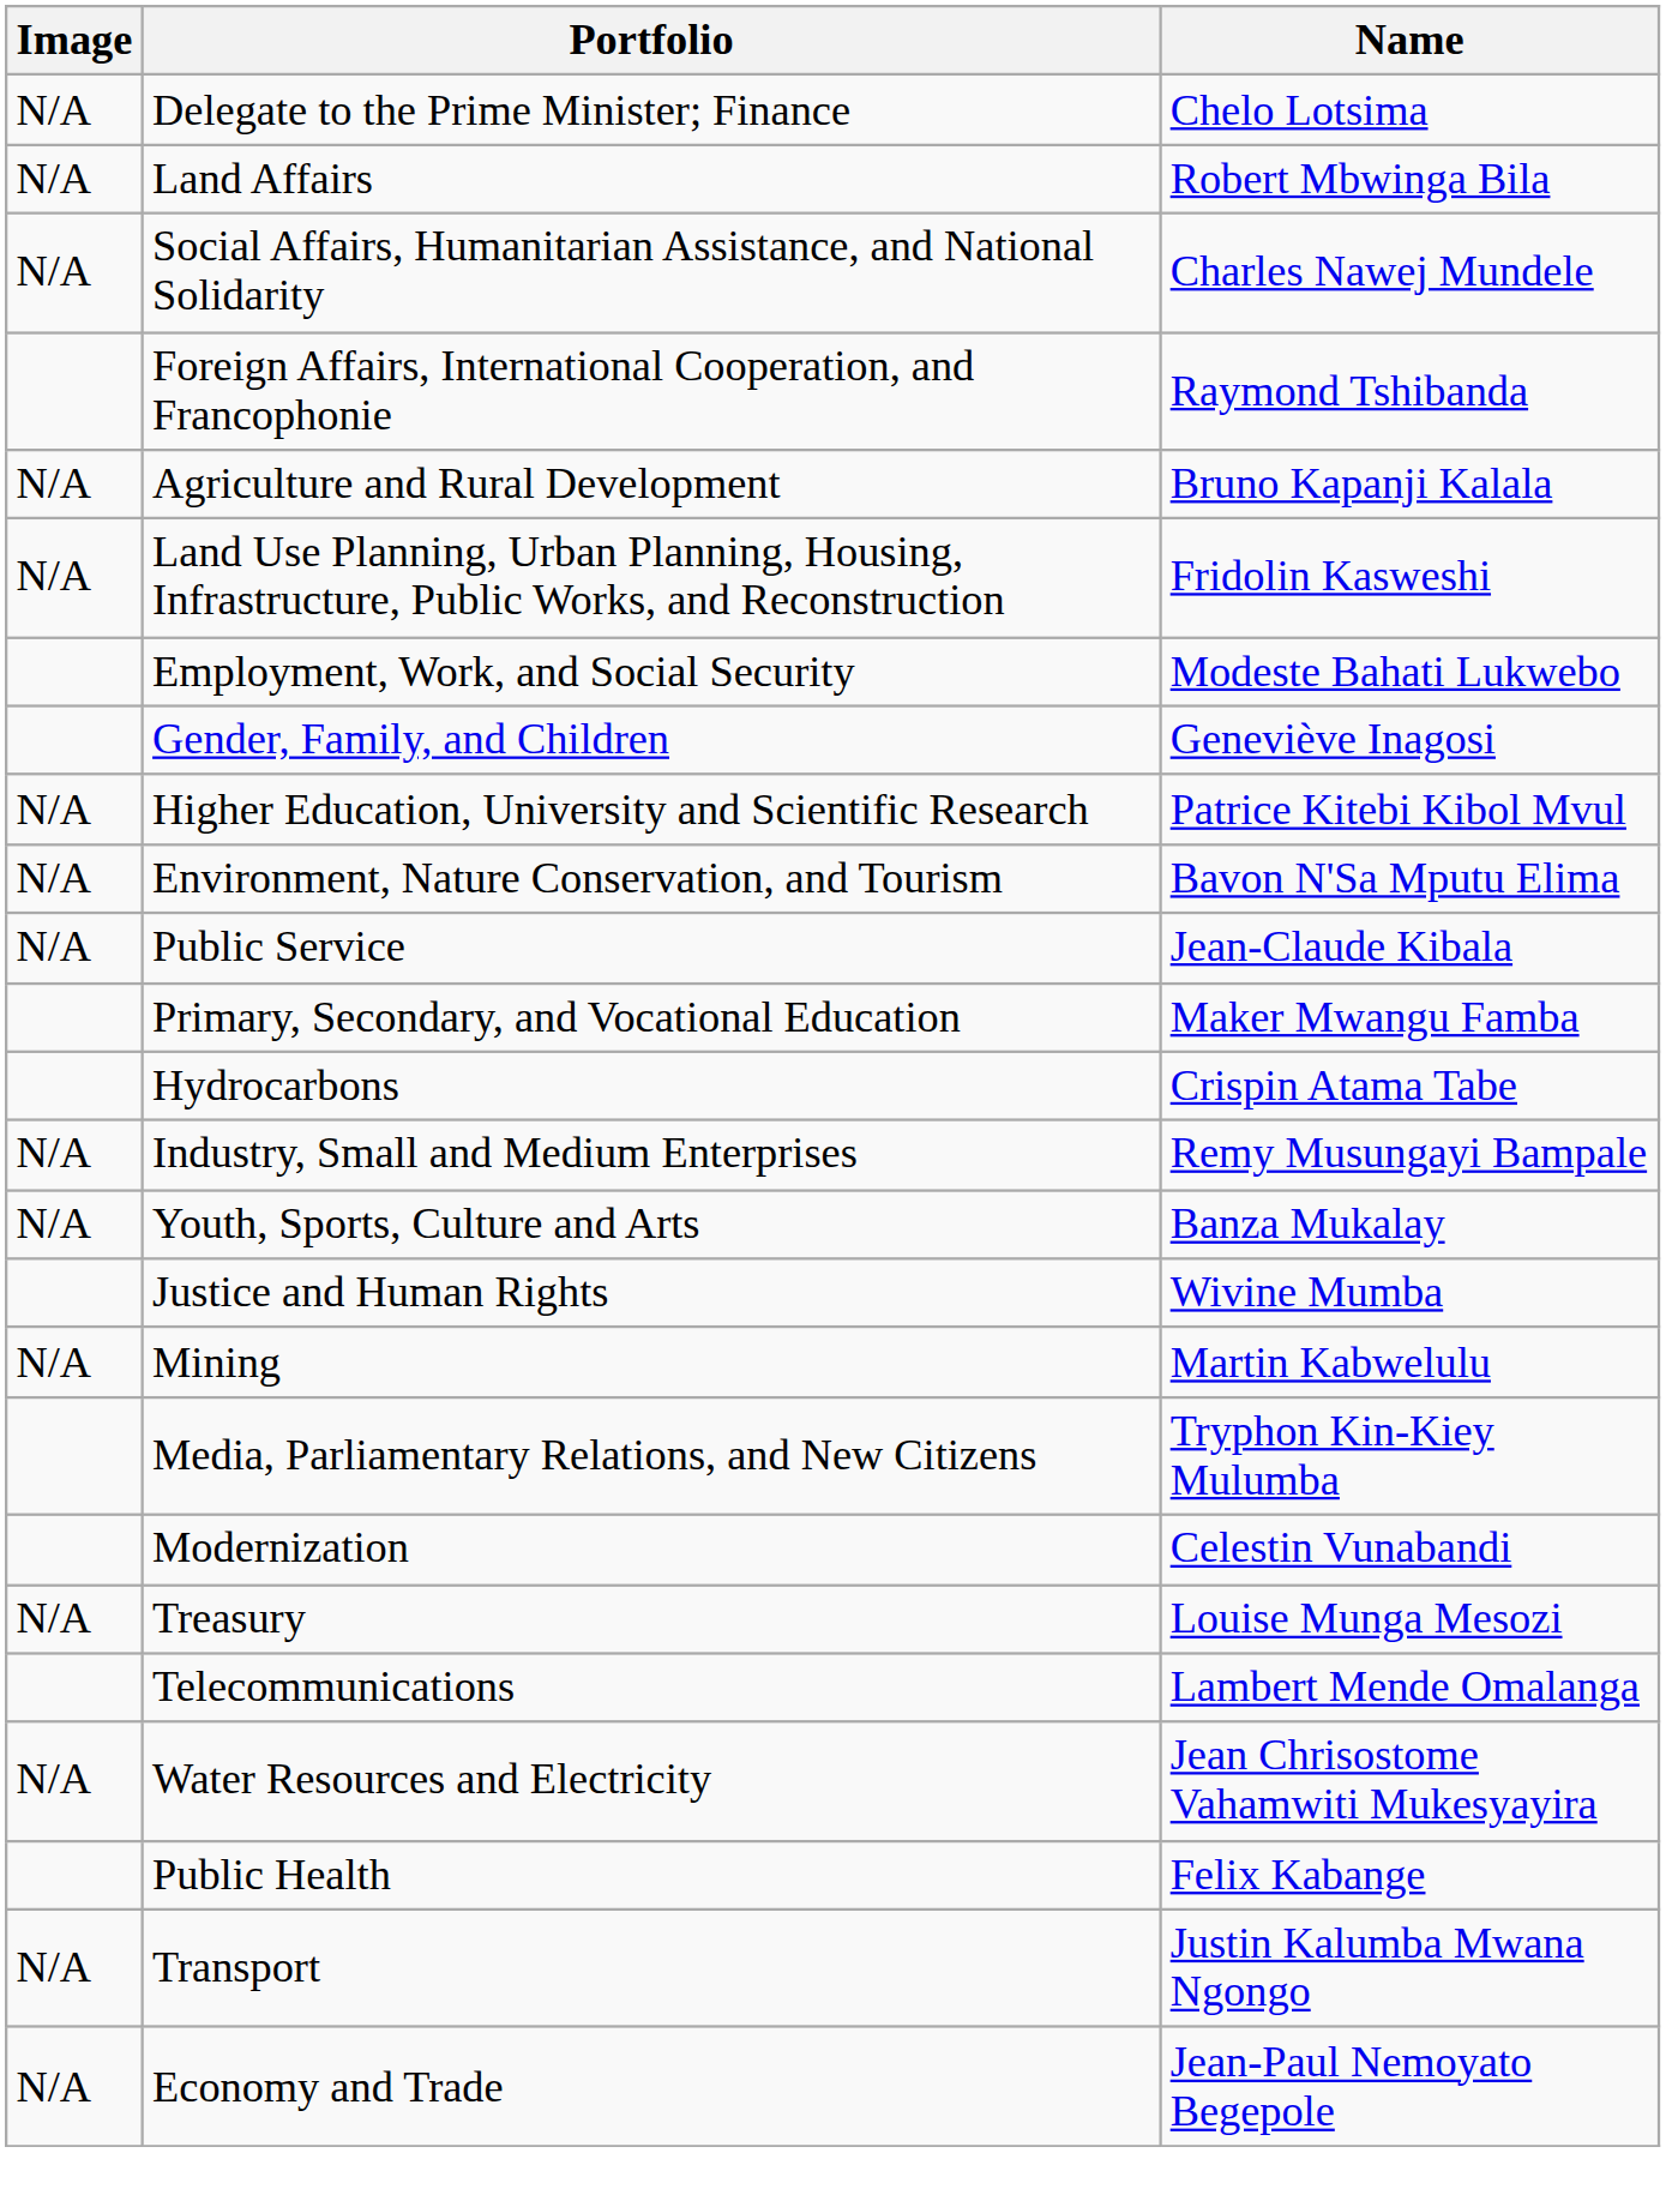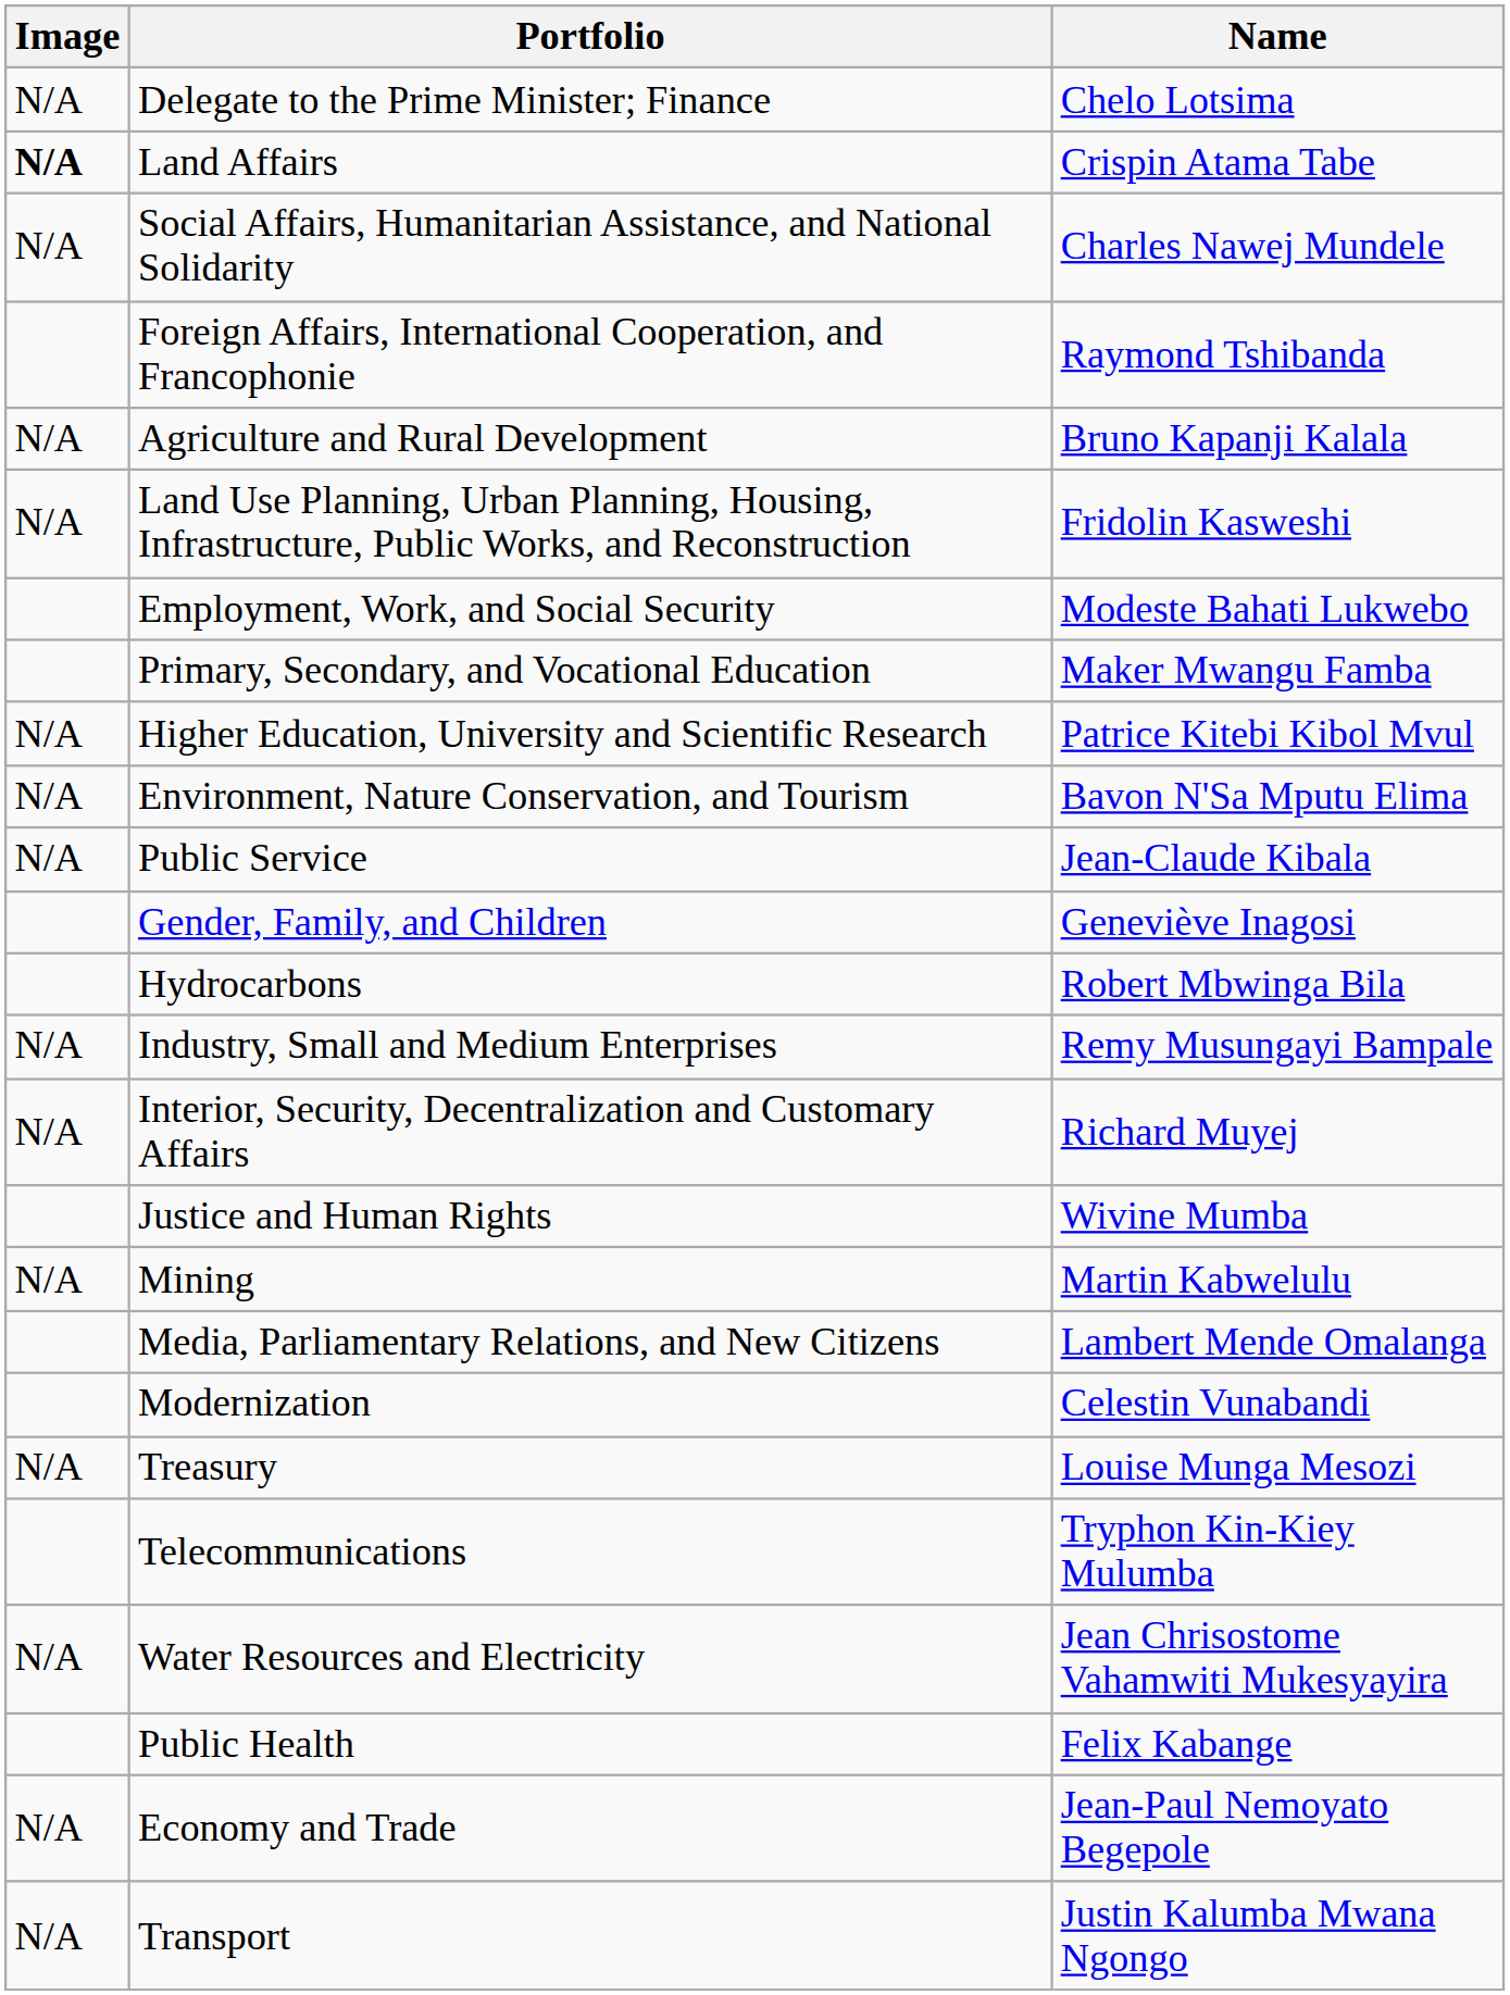 <table class="wikitable">
 <tr>
 <th>Image</th>
 <th>Portfolio</th>
 <th>Name</th>
 </tr>
 <tr>
 <td>N/A</td>
 <td>Delegate to the Prime Minister; Finance</td>
 <td><a href='#'>Chelo Lotsima</a></td>
 </tr>
 <tr>
-<td>N/A</td>
+<td><strong>N/A</strong></td>
 <td>Land Affairs</td>
-<td><a href='#'>Robert Mbwinga Bila</a></td>
+<td><a href='#'>Crispin Atama Tabe</a></td>
 </tr>
 <tr>
 <td>N/A</td>
 <td>Social Affairs, Humanitarian Assistance, and National Solidarity</td>
 <td><a href='#'>Charles Nawej Mundele</a></td>
 </tr>
 <tr>
 <td></td>
 <td>Foreign Affairs, International Cooperation, and Francophonie</td>
 <td><a href='#'>Raymond Tshibanda</a></td>
 </tr>
 <tr>
 <td>N/A</td>
 <td>Agriculture and Rural Development</td>
 <td><a href='#'>Bruno Kapanji Kalala</a></td>
 </tr>
 <tr>
 <td>N/A</td>
 <td>Land Use Planning, Urban Planning, Housing, Infrastructure, Public Works, and Reconstruction</td>
 <td><a href='#'>Fridolin Kasweshi</a></td>
 </tr>
 <tr>
 <td></td>
 <td>Employment, Work, and Social Security</td>
 <td><a href='#'>Modeste Bahati Lukwebo</a></td>
 </tr>
 <tr>
 <td></td>
-<td><a href='#'>Gender, Family, and Children</a></td>
-<td><a href='#'>Geneviève Inagosi</a></td>
+<td>Primary, Secondary, and Vocational Education</td>
+<td><a href='#'>Maker Mwangu Famba</a></td>
 </tr>
 <tr>
 <td>N/A</td>
 <td>Higher Education, University and Scientific Research</td>
 <td><a href='#'>Patrice Kitebi Kibol Mvul</a></td>
 </tr>
 <tr>
 <td>N/A</td>
 <td>Environment, Nature Conservation, and Tourism</td>
 <td><a href='#'>Bavon N'Sa Mputu Elima</a></td>
 </tr>
 <tr>
 <td>N/A</td>
 <td>Public Service</td>
 <td><a href='#'>Jean-Claude Kibala</a></td>
 </tr>
 <tr>
 <td></td>
-<td>Primary, Secondary, and Vocational Education</td>
-<td><a href='#'>Maker Mwangu Famba</a></td>
+<td><a href='#'>Gender, Family, and Children</a></td>
+<td><a href='#'>Geneviève Inagosi</a></td>
 </tr>
 <tr>
 <td></td>
 <td>Hydrocarbons</td>
-<td><a href='#'>Crispin Atama Tabe</a></td>
+<td><a href='#'>Robert Mbwinga Bila</a></td>
 </tr>
 <tr>
 <td>N/A</td>
 <td>Industry, Small and Medium Enterprises</td>
 <td><a href='#'>Remy Musungayi Bampale</a></td>
 </tr>
 <tr>
 <td>N/A</td>
-<td>Youth, Sports, Culture and Arts</td>
-<td><a href='#'>Banza Mukalay</a></td>
+<td>Interior, Security, Decentralization and Customary Affairs</td>
+<td><a href='#'>Richard Muyej</a></td>
 </tr>
 <tr>
 <td></td>
 <td>Justice and Human Rights</td>
 <td><a href='#'>Wivine Mumba</a></td>
 </tr>
 <tr>
 <td>N/A</td>
 <td>Mining</td>
 <td><a href='#'>Martin Kabwelulu</a></td>
 </tr>
 <tr>
 <td></td>
 <td>Media, Parliamentary Relations, and New Citizens</td>
-<td><a href='#'>Tryphon Kin-Kiey Mulumba</a></td>
+<td><a href='#'>Lambert Mende Omalanga</a></td>
 </tr>
 <tr>
 <td></td>
 <td>Modernization</td>
 <td><a href='#'>Celestin Vunabandi</a></td>
 </tr>
 <tr>
 <td>N/A</td>
 <td>Treasury</td>
 <td><a href='#'>Louise Munga Mesozi</a></td>
 </tr>
 <tr>
 <td></td>
 <td>Telecommunications</td>
-<td><a href='#'>Lambert Mende Omalanga</a></td>
+<td><a href='#'>Tryphon Kin-Kiey Mulumba</a></td>
 </tr>
 <tr>
 <td>N/A</td>
 <td>Water Resources and Electricity</td>
 <td><a href='#'>Jean Chrisostome Vahamwiti Mukesyayira</a></td>
 </tr>
 <tr>
 <td></td>
 <td>Public Health</td>
 <td><a href='#'>Felix Kabange</a></td>
 </tr>
 <tr>
 <td>N/A</td>
+<td>Economy and Trade</td>
+<td><a href='#'>Jean-Paul Nemoyato Begepole</a></td>
+</tr>
+<tr>
+<td>N/A</td>
 <td>Transport</td>
 <td><a href='#'>Justin Kalumba Mwana Ngongo</a></td>
 </tr>
-<tr>
-<td>N/A</td>
-<td>Economy and Trade</td>
-<td><a href='#'>Jean-Paul Nemoyato Begepole</a></td>
-</tr>
 </table>
